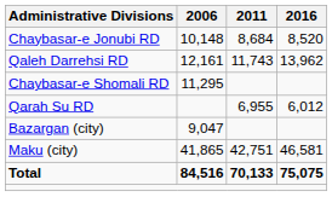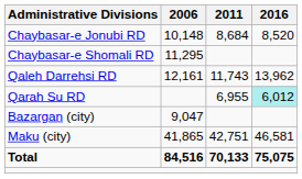 <table class="wikitable">
 <tr>
 <th>Administrative Divisions</th>
 <th>2006</th>
 <th>2011</th>
 <th>2016</th>
 </tr>
 <tr>
 <td><a href='#'>Chaybasar-e Jonubi RD</a></td>
 <td style="text-align: right;">10,148</td>
 <td style="text-align: right;">8,684</td>
 <td style="text-align: right;">8,520</td>
 </tr>
 <tr>
+<td><a href='#'>Chaybasar-e Shomali RD</a></td>
+<td style="text-align: right;">11,295</td>
+<td style="text-align: right;"></td>
+<td style="text-align: right;"></td>
+</tr>
+<tr>
 <td><a href='#'>Qaleh Darrehsi RD</a></td>
 <td style="text-align: right;">12,161</td>
 <td style="text-align: right;">11,743</td>
 <td style="text-align: right;">13,962</td>
 </tr>
 <tr>
-<td><a href='#'>Chaybasar-e Shomali RD</a></td>
-<td style="text-align: right;">11,295</td>
-<td style="text-align: right;"></td>
-<td style="text-align: right;"></td>
-</tr>
-<tr>
 <td><a href='#'>Qarah Su RD</a></td>
 <td style="text-align: right;"></td>
 <td style="text-align: right;">6,955</td>
-<td style="text-align: right;">6,012</td>
+<td style="background: paleturquoise; text-align: right;">6,012</td>
 </tr>
 <tr>
 <td><a href='#'>Bazargan</a> (city)</td>
 <td style="text-align: right;">9,047</td>
 <td style="text-align: right;"></td>
 <td style="text-align: right;"></td>
 </tr>
 <tr>
 <td><a href='#'>Maku</a> (city)</td>
 <td style="text-align: right;">41,865</td>
 <td style="text-align: right;">42,751</td>
 <td style="text-align: right;">46,581</td>
 </tr>
 <tr>
 <td><strong>Total</strong></td>
 <td style="text-align: right;"><strong>84,516</strong></td>
 <td style="text-align: right;"><strong>70,133</strong></td>
 <td style="text-align: right;"><strong>75,075</strong></td>
 </tr>
 <tr>
 <td colspan=4></td>
 </tr>
 </table>
